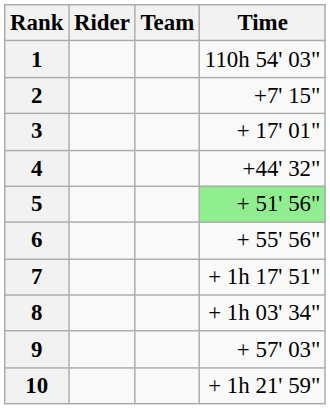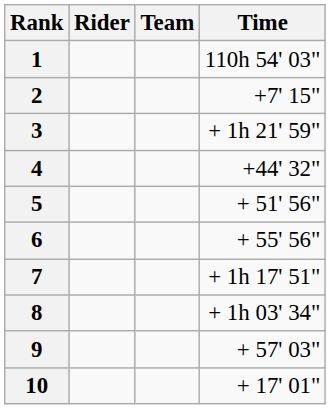 <table class="wikitable">
 <tr>
 <th scope="col">Rank</th>
 <th scope="col">Rider</th>
 <th scope="col">Team</th>
 <th scope="col">Time</th>
 </tr>
 <tr>
 <th scope="row">1</th>
 <td> </td>
 <td></td>
 <td align=right>110h 54' 03"</td>
 </tr>
 <tr>
 <th scope="row">2</th>
 <td></td>
 <td></td>
 <td align=right>+7' 15"</td>
 </tr>
 <tr>
 <th scope="row">3</th>
 <td></td>
 <td></td>
-<td style="text-align:right;">+ 17' 01"</td>
+<td style="text-align:right;">+ 1h 21' 59"</td>
 </tr>
 <tr>
 <th scope="row">4</th>
 <td></td>
 <td></td>
 <td align=right>+44' 32"</td>
 </tr>
 <tr>
 <th scope="row">5</th>
 <td></td>
 <td></td>
-<td style="background: lightgreen; text-align:right;">+ 51' 56"</td>
+<td style="text-align:right;">+ 51' 56"</td>
 </tr>
 <tr>
 <th scope="row">6</th>
 <td></td>
 <td></td>
 <td style="text-align:right;">+ 55' 56"</td>
 </tr>
 <tr>
 <th scope="row">7</th>
 <td></td>
 <td></td>
 <td style="text-align:right;">+ 1h 17' 51"</td>
 </tr>
 <tr>
 <th scope="row">8</th>
 <td></td>
 <td></td>
 <td style="text-align:right;">+ 1h 03' 34"</td>
 </tr>
 <tr>
 <th scope="row">9</th>
 <td></td>
 <td></td>
 <td style="text-align:right;">+ 57' 03"</td>
 </tr>
 <tr>
 <th scope="row">10</th>
 <td></td>
 <td></td>
-<td style="text-align:right;">+ 1h 21' 59"</td>
+<td style="text-align:right;">+ 17' 01"</td>
 </tr>
 </table>
